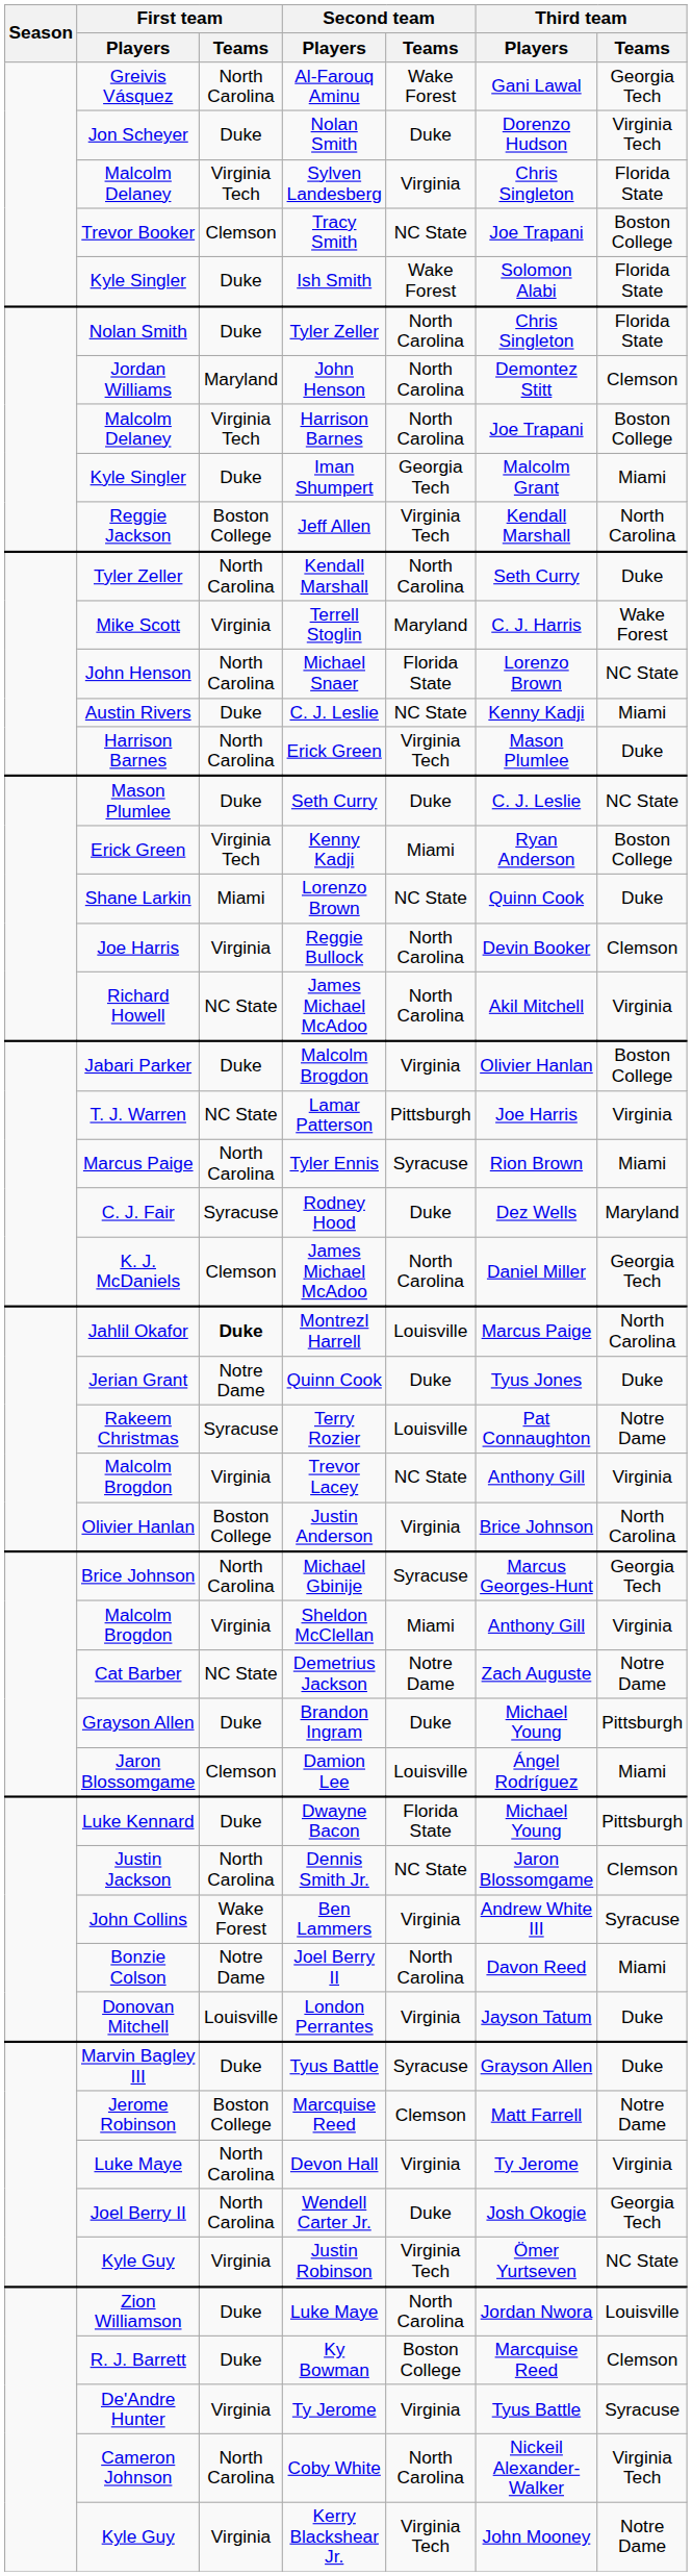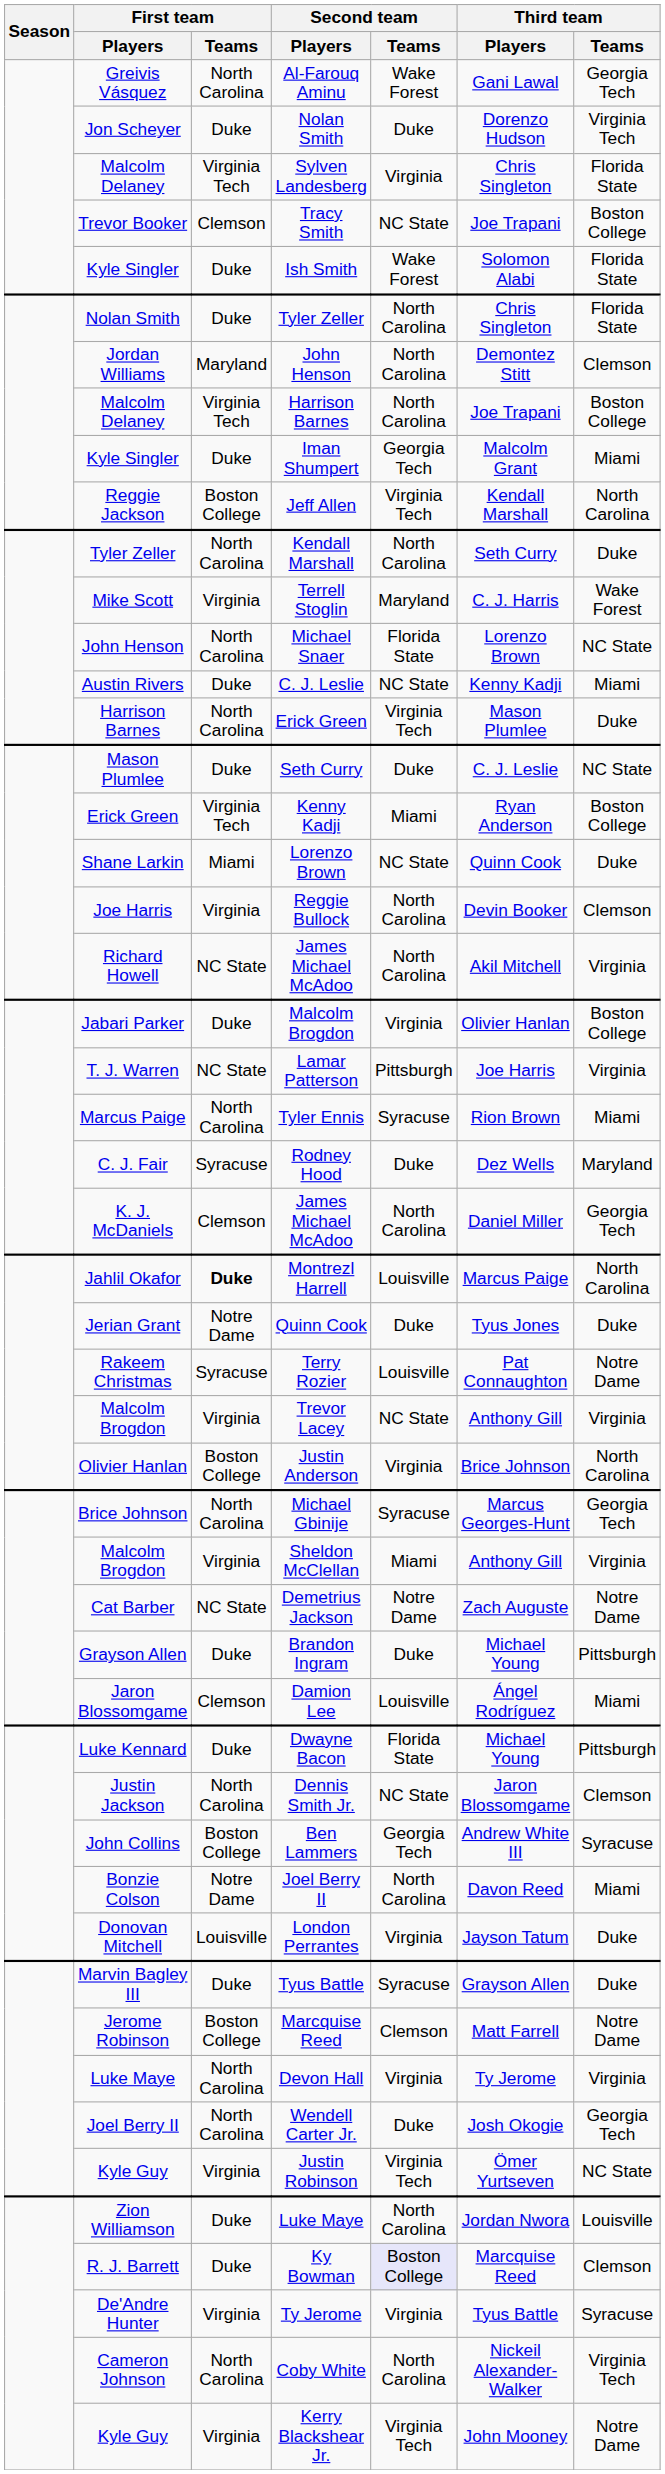 <table class="wikitable" style="text-align:center">
 <tr>
 <th rowspan=2>Season</th>
 <th colspan=2>First team</th>
 <th colspan=2>Second team</th>
 <th colspan=2>Third team</th>
 </tr>
 <tr>
 <th>Players</th>
 <th>Teams</th>
 <th>Players</th>
 <th>Teams</th>
 <th>Players</th>
 <th>Teams</th>
 </tr>
 <tr>
 <td rowspan=5></td>
 <td><a href='#'>Greivis Vásquez</a></td>
 <td>North Carolina</td>
 <td><a href='#'>Al-Farouq Aminu</a></td>
 <td>Wake Forest</td>
 <td><a href='#'>Gani Lawal</a></td>
 <td>Georgia Tech</td>
 </tr>
 <tr>
 <td><a href='#'>Jon Scheyer</a></td>
 <td>Duke</td>
 <td><a href='#'>Nolan Smith</a></td>
 <td>Duke</td>
 <td><a href='#'>Dorenzo Hudson</a></td>
 <td>Virginia Tech</td>
 </tr>
 <tr>
 <td><a href='#'>Malcolm Delaney</a></td>
 <td>Virginia Tech</td>
 <td><a href='#'>Sylven Landesberg</a></td>
 <td>Virginia</td>
 <td><a href='#'>Chris Singleton</a></td>
 <td>Florida State</td>
 </tr>
 <tr>
 <td><a href='#'>Trevor Booker</a></td>
 <td>Clemson</td>
 <td><a href='#'>Tracy Smith</a></td>
 <td>NC State</td>
 <td><a href='#'>Joe Trapani</a></td>
 <td>Boston College</td>
 </tr>
 <tr>
 <td><a href='#'>Kyle Singler</a></td>
 <td>Duke</td>
 <td><a href='#'>Ish Smith</a></td>
 <td>Wake Forest</td>
 <td><a href='#'>Solomon Alabi</a></td>
 <td>Florida State</td>
 </tr>
 <tr style="border-top:2px solid black">
 <td rowspan=5></td>
 <td><a href='#'>Nolan Smith</a></td>
 <td>Duke</td>
 <td><a href='#'>Tyler Zeller</a></td>
 <td>North Carolina</td>
 <td><a href='#'>Chris Singleton</a></td>
 <td>Florida State</td>
 </tr>
 <tr>
 <td><a href='#'>Jordan Williams</a></td>
 <td>Maryland</td>
 <td><a href='#'>John Henson</a></td>
 <td>North Carolina</td>
 <td><a href='#'>Demontez Stitt</a></td>
 <td>Clemson</td>
 </tr>
 <tr>
 <td><a href='#'>Malcolm Delaney</a></td>
 <td>Virginia Tech</td>
 <td><a href='#'>Harrison Barnes</a></td>
 <td>North Carolina</td>
 <td><a href='#'>Joe Trapani</a></td>
 <td>Boston College</td>
 </tr>
 <tr>
 <td><a href='#'>Kyle Singler</a></td>
 <td>Duke</td>
 <td><a href='#'>Iman Shumpert</a></td>
 <td>Georgia Tech</td>
 <td><a href='#'>Malcolm Grant</a></td>
 <td>Miami</td>
 </tr>
 <tr>
 <td><a href='#'>Reggie Jackson</a></td>
 <td>Boston College</td>
 <td><a href='#'>Jeff Allen</a></td>
 <td>Virginia Tech</td>
 <td><a href='#'>Kendall Marshall</a></td>
 <td>North Carolina</td>
 </tr>
 <tr style="border-top:2px solid black">
 <td rowspan=5></td>
 <td><a href='#'>Tyler Zeller</a></td>
 <td>North Carolina</td>
 <td><a href='#'>Kendall Marshall</a></td>
 <td>North Carolina</td>
 <td><a href='#'>Seth Curry</a></td>
 <td>Duke</td>
 </tr>
 <tr>
 <td><a href='#'>Mike Scott</a></td>
 <td>Virginia</td>
 <td><a href='#'>Terrell Stoglin</a></td>
 <td>Maryland</td>
 <td><a href='#'>C. J. Harris</a></td>
 <td>Wake Forest</td>
 </tr>
 <tr>
 <td><a href='#'>John Henson</a></td>
 <td>North Carolina</td>
 <td><a href='#'>Michael Snaer</a></td>
 <td>Florida State</td>
 <td><a href='#'>Lorenzo Brown</a></td>
 <td>NC State</td>
 </tr>
 <tr>
 <td><a href='#'>Austin Rivers</a></td>
 <td>Duke</td>
 <td><a href='#'>C. J. Leslie</a></td>
 <td>NC State</td>
 <td><a href='#'>Kenny Kadji</a></td>
 <td>Miami</td>
 </tr>
 <tr>
 <td><a href='#'>Harrison Barnes</a></td>
 <td>North Carolina</td>
 <td><a href='#'>Erick Green</a></td>
 <td>Virginia Tech</td>
 <td><a href='#'>Mason Plumlee</a></td>
 <td>Duke</td>
 </tr>
 <tr style="border-top:2px solid black">
 <td rowspan=5></td>
 <td><a href='#'>Mason Plumlee</a></td>
 <td>Duke</td>
 <td><a href='#'>Seth Curry</a></td>
 <td>Duke</td>
 <td><a href='#'>C. J. Leslie</a></td>
 <td>NC State</td>
 </tr>
 <tr>
 <td><a href='#'>Erick Green</a></td>
 <td>Virginia Tech</td>
 <td><a href='#'>Kenny Kadji</a></td>
 <td>Miami</td>
 <td><a href='#'>Ryan Anderson</a></td>
 <td>Boston College</td>
 </tr>
 <tr>
 <td><a href='#'>Shane Larkin</a></td>
 <td>Miami</td>
 <td><a href='#'>Lorenzo Brown</a></td>
 <td>NC State</td>
 <td><a href='#'>Quinn Cook</a></td>
 <td>Duke</td>
 </tr>
 <tr>
 <td><a href='#'>Joe Harris</a></td>
 <td>Virginia</td>
 <td><a href='#'>Reggie Bullock</a></td>
 <td>North Carolina</td>
 <td><a href='#'>Devin Booker</a></td>
 <td>Clemson</td>
 </tr>
 <tr>
 <td><a href='#'>Richard Howell</a></td>
 <td>NC State</td>
 <td><a href='#'>James Michael McAdoo</a></td>
 <td>North Carolina</td>
 <td><a href='#'>Akil Mitchell</a></td>
 <td>Virginia</td>
 </tr>
 <tr style="border-top:2px solid black">
 <td rowspan=5></td>
 <td><a href='#'>Jabari Parker</a></td>
 <td>Duke</td>
 <td><a href='#'>Malcolm Brogdon</a></td>
 <td>Virginia</td>
 <td><a href='#'>Olivier Hanlan</a></td>
 <td>Boston College</td>
 </tr>
 <tr>
 <td><a href='#'>T. J. Warren</a></td>
 <td>NC State</td>
 <td><a href='#'>Lamar Patterson</a></td>
 <td>Pittsburgh</td>
 <td><a href='#'>Joe Harris</a></td>
 <td>Virginia</td>
 </tr>
 <tr>
 <td><a href='#'>Marcus Paige</a></td>
 <td>North Carolina</td>
 <td><a href='#'>Tyler Ennis</a></td>
 <td>Syracuse</td>
 <td><a href='#'>Rion Brown</a></td>
 <td>Miami</td>
 </tr>
 <tr>
 <td><a href='#'>C. J. Fair</a></td>
 <td>Syracuse</td>
 <td><a href='#'>Rodney Hood</a></td>
 <td>Duke</td>
 <td><a href='#'>Dez Wells</a></td>
 <td>Maryland</td>
 </tr>
 <tr>
 <td><a href='#'>K. J. McDaniels</a></td>
 <td>Clemson</td>
 <td><a href='#'>James Michael McAdoo</a></td>
 <td>North Carolina</td>
 <td><a href='#'>Daniel Miller</a></td>
 <td>Georgia Tech</td>
 </tr>
 <tr style="border-top:2px solid black">
 <td rowspan=5></td>
 <td><a href='#'>Jahlil Okafor</a></td>
 <td><strong>Duke</strong></td>
 <td><a href='#'>Montrezl Harrell</a></td>
 <td>Louisville</td>
 <td><a href='#'>Marcus Paige</a></td>
 <td>North Carolina</td>
 </tr>
 <tr>
 <td><a href='#'>Jerian Grant</a></td>
 <td>Notre Dame</td>
 <td><a href='#'>Quinn Cook</a></td>
 <td>Duke</td>
 <td><a href='#'>Tyus Jones</a></td>
 <td>Duke</td>
 </tr>
 <tr>
 <td><a href='#'>Rakeem Christmas</a></td>
 <td>Syracuse</td>
 <td><a href='#'>Terry Rozier</a></td>
 <td>Louisville</td>
 <td><a href='#'>Pat Connaughton</a></td>
 <td>Notre Dame</td>
 </tr>
 <tr>
 <td><a href='#'>Malcolm Brogdon</a></td>
 <td>Virginia</td>
 <td><a href='#'>Trevor Lacey</a></td>
 <td>NC State</td>
 <td><a href='#'>Anthony Gill</a></td>
 <td>Virginia</td>
 </tr>
 <tr>
 <td><a href='#'>Olivier Hanlan</a></td>
 <td>Boston College</td>
 <td><a href='#'>Justin Anderson</a></td>
 <td>Virginia</td>
 <td><a href='#'>Brice Johnson</a></td>
 <td>North Carolina</td>
 </tr>
 <tr style="border-top:2px solid black">
 <td rowspan=5></td>
 <td><a href='#'>Brice Johnson</a></td>
 <td>North Carolina</td>
 <td><a href='#'>Michael Gbinije</a></td>
 <td>Syracuse</td>
 <td><a href='#'>Marcus Georges-Hunt</a></td>
 <td>Georgia Tech</td>
 </tr>
 <tr>
 <td><a href='#'>Malcolm Brogdon</a></td>
 <td>Virginia</td>
 <td><a href='#'>Sheldon McClellan</a></td>
 <td>Miami</td>
 <td><a href='#'>Anthony Gill</a></td>
 <td>Virginia</td>
 </tr>
 <tr>
 <td><a href='#'>Cat Barber</a></td>
 <td>NC State</td>
 <td><a href='#'>Demetrius Jackson</a></td>
 <td>Notre Dame</td>
 <td><a href='#'>Zach Auguste</a></td>
 <td>Notre Dame</td>
 </tr>
 <tr>
 <td><a href='#'>Grayson Allen</a></td>
 <td>Duke</td>
 <td><a href='#'>Brandon Ingram</a></td>
 <td>Duke</td>
 <td><a href='#'>Michael Young</a></td>
 <td>Pittsburgh</td>
 </tr>
 <tr>
 <td><a href='#'>Jaron Blossomgame</a></td>
 <td>Clemson</td>
 <td><a href='#'>Damion Lee</a></td>
 <td>Louisville</td>
 <td><a href='#'>Ángel Rodríguez</a></td>
 <td>Miami</td>
 </tr>
 <tr style="border-top:2px solid black">
 <td rowspan=5></td>
 <td><a href='#'>Luke Kennard</a></td>
 <td>Duke</td>
 <td><a href='#'>Dwayne Bacon</a></td>
 <td>Florida State</td>
 <td><a href='#'>Michael Young</a></td>
 <td>Pittsburgh</td>
 </tr>
 <tr>
 <td><a href='#'>Justin Jackson</a></td>
 <td>North Carolina</td>
 <td><a href='#'>Dennis Smith Jr.</a></td>
 <td>NC State</td>
 <td><a href='#'>Jaron Blossomgame</a></td>
 <td>Clemson</td>
 </tr>
 <tr>
 <td><a href='#'>John Collins</a></td>
-<td>Wake Forest</td>
+<td>Boston College</td>
 <td><a href='#'>Ben Lammers</a></td>
-<td>Virginia</td>
+<td>Georgia Tech</td>
 <td><a href='#'>Andrew White III</a></td>
 <td>Syracuse</td>
 </tr>
 <tr>
 <td><a href='#'>Bonzie Colson</a></td>
 <td>Notre Dame</td>
 <td><a href='#'>Joel Berry II</a></td>
 <td>North Carolina</td>
 <td><a href='#'>Davon Reed</a></td>
 <td>Miami</td>
 </tr>
 <tr>
 <td><a href='#'>Donovan Mitchell</a></td>
 <td>Louisville</td>
 <td><a href='#'>London Perrantes</a></td>
 <td>Virginia</td>
 <td><a href='#'>Jayson Tatum</a></td>
 <td>Duke</td>
 </tr>
 <tr style="border-top:2px solid black">
 <td rowspan=5></td>
 <td><a href='#'>Marvin Bagley III</a></td>
 <td>Duke</td>
 <td><a href='#'>Tyus Battle</a></td>
 <td>Syracuse</td>
 <td><a href='#'>Grayson Allen</a></td>
 <td>Duke</td>
 </tr>
 <tr>
 <td><a href='#'>Jerome Robinson</a></td>
 <td>Boston College</td>
 <td><a href='#'>Marcquise Reed</a></td>
 <td>Clemson</td>
 <td><a href='#'>Matt Farrell</a></td>
 <td>Notre Dame</td>
 </tr>
 <tr>
 <td><a href='#'>Luke Maye</a></td>
 <td>North Carolina</td>
 <td><a href='#'>Devon Hall</a></td>
 <td>Virginia</td>
 <td><a href='#'>Ty Jerome</a></td>
 <td>Virginia</td>
 </tr>
 <tr>
 <td><a href='#'>Joel Berry II</a></td>
 <td>North Carolina</td>
 <td><a href='#'>Wendell Carter Jr.</a></td>
 <td>Duke</td>
 <td><a href='#'>Josh Okogie</a></td>
 <td>Georgia Tech</td>
 </tr>
 <tr>
 <td><a href='#'>Kyle Guy</a></td>
 <td>Virginia</td>
 <td><a href='#'>Justin Robinson</a></td>
 <td>Virginia Tech</td>
 <td><a href='#'>Ömer Yurtseven</a></td>
 <td>NC State</td>
 </tr>
 <tr style="border-top:2px solid black">
 <td rowspan=5></td>
 <td><a href='#'>Zion Williamson</a></td>
 <td>Duke</td>
 <td><a href='#'>Luke Maye</a></td>
 <td>North Carolina</td>
 <td><a href='#'>Jordan Nwora</a></td>
 <td>Louisville</td>
 </tr>
 <tr>
 <td><a href='#'>R. J. Barrett</a></td>
 <td>Duke</td>
 <td><a href='#'>Ky Bowman</a></td>
-<td>Boston College</td>
+<td style="background: lavender;">Boston College</td>
 <td><a href='#'>Marcquise Reed</a></td>
 <td>Clemson</td>
 </tr>
 <tr>
 <td><a href='#'>De'Andre Hunter</a></td>
 <td>Virginia</td>
 <td><a href='#'>Ty Jerome</a></td>
 <td>Virginia</td>
 <td><a href='#'>Tyus Battle</a></td>
 <td>Syracuse</td>
 </tr>
 <tr>
 <td><a href='#'>Cameron Johnson</a></td>
 <td>North Carolina</td>
 <td><a href='#'>Coby White</a></td>
 <td>North Carolina</td>
 <td><a href='#'>Nickeil Alexander-Walker</a></td>
 <td>Virginia Tech</td>
 </tr>
 <tr>
 <td><a href='#'>Kyle Guy</a></td>
 <td>Virginia</td>
 <td><a href='#'>Kerry Blackshear Jr.</a></td>
 <td>Virginia Tech</td>
 <td><a href='#'>John Mooney</a></td>
 <td>Notre Dame</td>
 </tr>
 <tr>
 </tr>
 </table>
